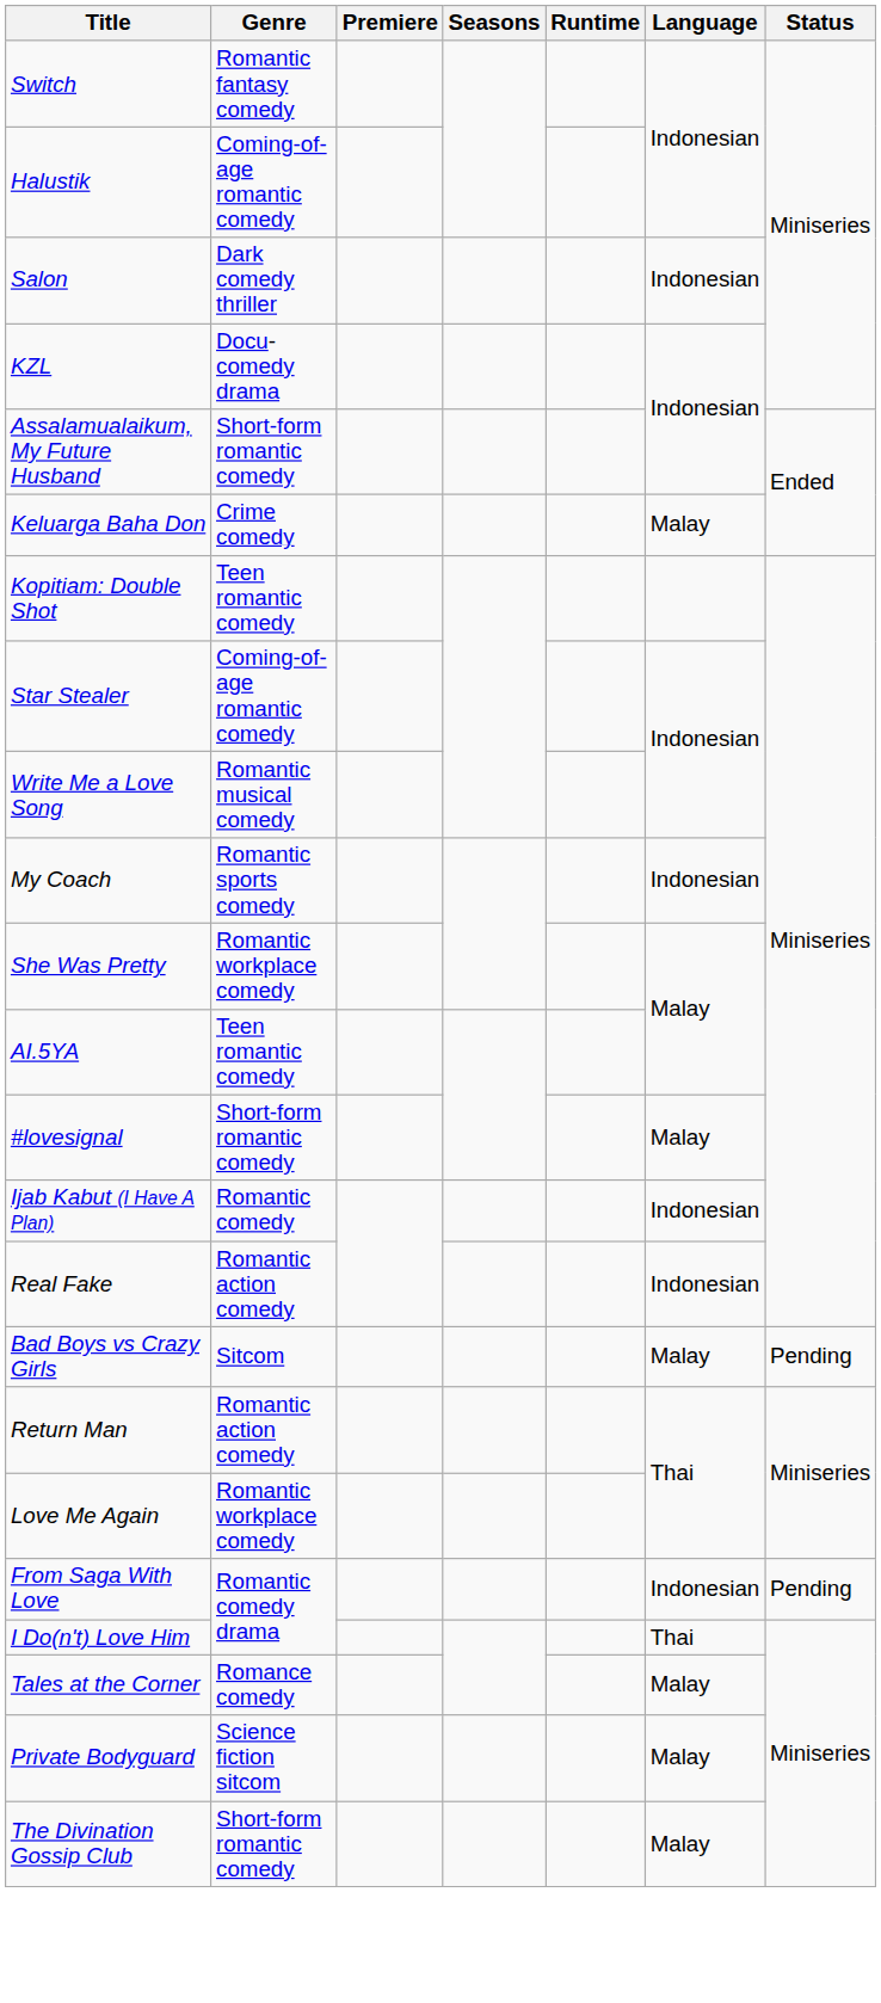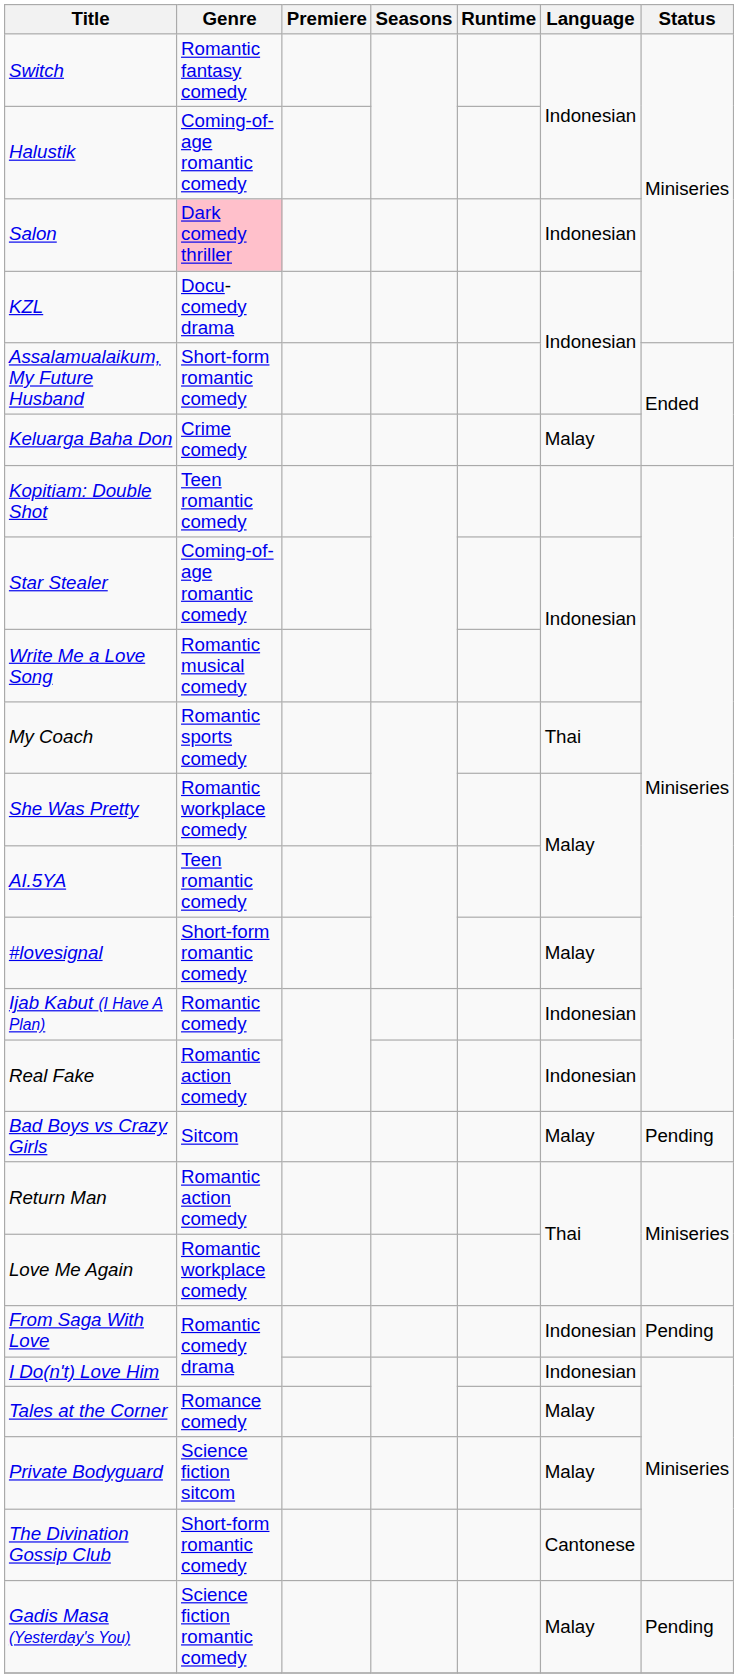 <table class="wikitable sortable" style="width:100%;">
 <tr>
 <th>Title</th>
 <th>Genre</th>
 <th>Premiere</th>
 <th>Seasons</th>
 <th>Runtime</th>
 <th>Language</th>
 <th>Status</th>
 </tr>
 <tr>
 <td><em><a href='#'>Switch</a></em></td>
 <td><a href='#'>Romantic</a> <a href='#'>fantasy comedy</a></td>
 <td></td>
 <td rowspan="2"></td>
 <td></td>
 <td rowspan="2">Indonesian</td>
 <td rowspan="4">Miniseries</td>
 </tr>
 <tr>
 <td><em><a href='#'>Halustik</a></em></td>
 <td><a href='#'>Coming-of-age</a> <a href='#'>romantic comedy</a></td>
 <td></td>
 <td></td>
 </tr>
 <tr>
 <td><em><a href='#'>Salon</a></em></td>
-<td><a href='#'>Dark</a> <a href='#'>comedy thriller</a></td>
+<td style="background: pink;"><a href='#'>Dark</a> <a href='#'>comedy thriller</a></td>
 <td></td>
 <td></td>
 <td></td>
 <td>Indonesian</td>
 </tr>
 <tr>
 <td><em><a href='#'>KZL</a></em></td>
 <td><a href='#'>Docu</a>-<a href='#'>comedy drama</a></td>
 <td></td>
 <td></td>
 <td></td>
 <td rowspan="2">Indonesian</td>
 </tr>
 <tr>
 <td><em><a href='#'>Assalamualaikum, My Future Husband</a></em></td>
 <td><a href='#'>Short-form</a> <a href='#'>romantic comedy</a></td>
 <td></td>
 <td></td>
 <td></td>
 <td rowspan="2">Ended</td>
 </tr>
 <tr>
 <td><em><a href='#'>Keluarga Baha Don</a></em></td>
 <td><a href='#'>Crime comedy</a></td>
 <td></td>
 <td></td>
 <td></td>
 <td>Malay</td>
 </tr>
 <tr>
 <td><em><a href='#'>Kopitiam: Double Shot</a></em></td>
 <td><a href='#'>Teen</a> <a href='#'>romantic comedy</a></td>
 <td></td>
 <td rowspan="3"></td>
 <td></td>
 <td></td>
 <td rowspan="9">Miniseries</td>
 </tr>
 <tr>
 <td><em><a href='#'>Star Stealer</a></em></td>
 <td><a href='#'>Coming-of-age</a> <a href='#'>romantic comedy</a></td>
 <td></td>
 <td></td>
 <td rowspan="2">Indonesian</td>
 </tr>
 <tr>
 <td><em><a href='#'>Write Me a Love Song</a></em></td>
 <td><a href='#'>Romantic</a> <a href='#'>musical</a> <a href='#'>comedy</a></td>
 <td></td>
 <td></td>
 </tr>
 <tr>
 <td><em>My Coach</em></td>
 <td><a href='#'>Romantic</a> <a href='#'>sports</a> <a href='#'>comedy</a></td>
 <td></td>
 <td rowspan="2"></td>
 <td></td>
-<td>Indonesian</td>
+<td>Thai</td>
 </tr>
 <tr>
 <td><em><a href='#'>She Was Pretty</a></em></td>
 <td><a href='#'>Romantic</a> <a href='#'>workplace</a> <a href='#'>comedy</a></td>
 <td></td>
 <td></td>
 <td rowspan="2">Malay</td>
 </tr>
 <tr>
 <td><em><a href='#'>AI.5YA</a></em></td>
 <td><a href='#'>Teen</a> <a href='#'>romantic comedy</a></td>
 <td></td>
 <td rowspan="2"></td>
 <td></td>
 </tr>
 <tr>
 <td><em><a href='#'>#lovesignal</a></em></td>
 <td><a href='#'>Short-form</a> <a href='#'>romantic comedy</a></td>
 <td></td>
 <td></td>
 <td>Malay</td>
 </tr>
 <tr>
 <td><em><a href='#'>Ijab Kabut <small>(I Have A Plan)</small></a></em></td>
 <td><a href='#'>Romantic comedy</a></td>
 <td rowspan="2"></td>
 <td></td>
 <td></td>
 <td>Indonesian</td>
 </tr>
 <tr>
 <td><em>Real Fake</em></td>
 <td><a href='#'>Romantic</a> <a href='#'>action comedy</a></td>
 <td></td>
 <td></td>
 <td>Indonesian</td>
 </tr>
 <tr>
 <td><em><a href='#'>Bad Boys vs Crazy Girls</a></em></td>
 <td><a href='#'>Sitcom</a></td>
 <td></td>
 <td></td>
 <td></td>
 <td>Malay</td>
 <td>Pending</td>
 </tr>
 <tr>
 <td><em>Return Man</em></td>
 <td><a href='#'>Romantic</a> <a href='#'>action comedy</a></td>
 <td></td>
 <td></td>
 <td></td>
 <td rowspan="2">Thai</td>
 <td rowspan="2">Miniseries</td>
 </tr>
 <tr>
 <td><em>Love Me Again</em></td>
 <td><a href='#'>Romantic</a> <a href='#'>workplace comedy</a></td>
 <td></td>
 <td></td>
 <td></td>
 </tr>
 <tr>
 <td><em><a href='#'>From Saga With Love</a></em></td>
 <td rowspan="2"><a href='#'>Romantic</a> <a href='#'>comedy drama</a></td>
 <td></td>
 <td></td>
 <td></td>
 <td>Indonesian</td>
 <td>Pending</td>
 </tr>
 <tr>
 <td><em><a href='#'>I Do(n't) Love Him</a></em></td>
 <td></td>
 <td rowspan="2"></td>
 <td></td>
-<td>Thai</td>
+<td>Indonesian</td>
 <td rowspan="4">Miniseries</td>
 </tr>
 <tr>
 <td><em><a href='#'>Tales at the Corner</a></em></td>
 <td><a href='#'>Romance comedy</a></td>
 <td></td>
 <td></td>
 <td>Malay</td>
 </tr>
 <tr>
 <td><em><a href='#'>Private Bodyguard</a></em></td>
 <td><a href='#'>Science fiction</a> <a href='#'>sitcom</a></td>
 <td></td>
 <td></td>
 <td></td>
 <td>Malay</td>
 </tr>
 <tr>
 <td><em><a href='#'>The Divination Gossip Club</a></em></td>
 <td><a href='#'>Short-form</a> <a href='#'>romantic comedy</a></td>
 <td></td>
 <td></td>
 <td></td>
+<td>Cantonese</td>
+</tr>
+<tr>
+<td><em><a href='#'>Gadis Masa <small>(Yesterday's You)</small></a></em></td>
+<td><a href='#'>Science fiction</a> <a href='#'>romantic comedy</a></td>
+<td></td>
+<td></td>
+<td></td>
 <td>Malay</td>
+<td>Pending</td>
 </tr>
 <tr>
 </tr>
 </table>
